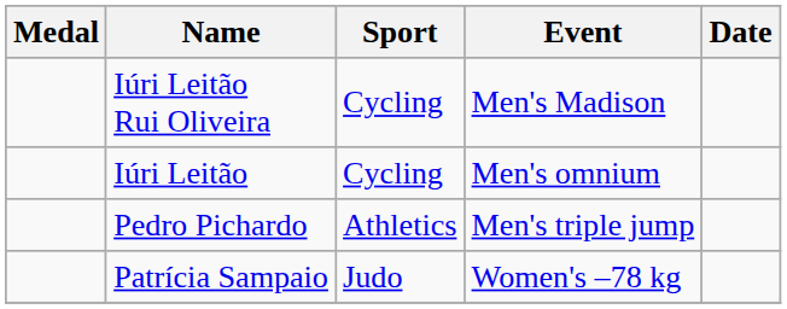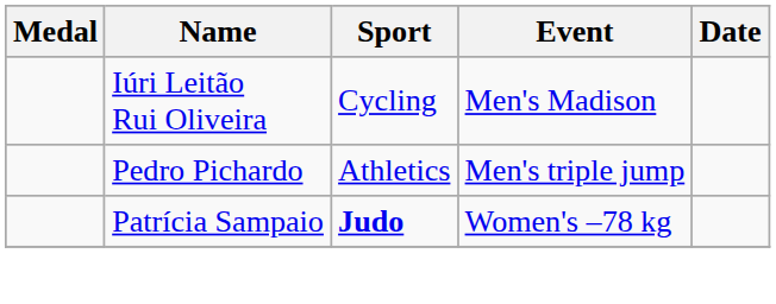 <table class="wikitable sortable" style="font-size: 95%;">
 <tr>
 <th>Medal</th>
 <th>Name</th>
 <th>Sport</th>
 <th>Event</th>
 <th>Date</th>
 </tr>
 <tr>
 <td></td>
 <td><a href='#'>Iúri Leitão</a><br><a href='#'>Rui Oliveira</a></td>
 <td><a href='#'>Cycling</a></td>
 <td><a href='#'>Men's Madison</a></td>
 <td></td>
 </tr>
 <tr>
 <td></td>
-<td><a href='#'>Iúri Leitão</a></td>
-<td><a href='#'>Cycling</a></td>
-<td><a href='#'>Men's omnium</a></td>
-<td></td>
-</tr>
-<tr>
-<td></td>
 <td><a href='#'>Pedro Pichardo</a></td>
 <td><a href='#'>Athletics</a></td>
 <td><a href='#'>Men's triple jump</a></td>
 <td></td>
 </tr>
 <tr>
 <td></td>
 <td><a href='#'>Patrícia Sampaio</a></td>
-<td><a href='#'>Judo</a></td>
+<td><strong><a href='#'>Judo</a></strong></td>
 <td><a href='#'>Women's –78 kg</a></td>
 <td></td>
 </tr>
 <tr>
 </tr>
 </table>
